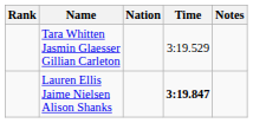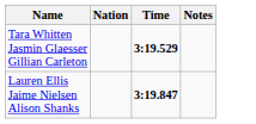 <table class="wikitable sortable" style="text-align:center">
 <tr>
-<th>Rank</th>
 <th>Name</th>
 <th>Nation</th>
 <th>Time</th>
 <th>Notes</th>
 </tr>
 <tr>
-<td></td>
 <td align=left><a href='#'>Tara Whitten</a><br><a href='#'>Jasmin Glaesser</a><br><a href='#'>Gillian Carleton</a></td>
 <td align=left></td>
-<td>3:19.529</td>
+<td><strong>3:19.529</strong></td>
 <td></td>
 </tr>
 <tr>
-<td></td>
 <td align=left><a href='#'>Lauren Ellis</a><br><a href='#'>Jaime Nielsen</a><br><a href='#'>Alison Shanks</a></td>
 <td align=left></td>
 <td><strong>3:19.847</strong></td>
 <td></td>
 </tr>
 </table>
